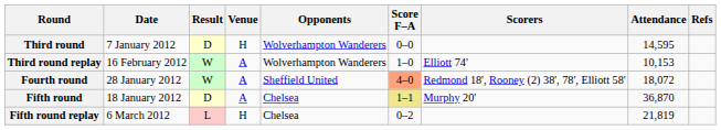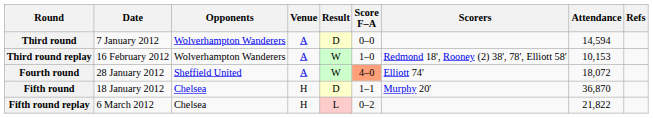 <table class="wikitable plainrowheaders" style="text-align:center">
 <tr>
 <th scope=col>Round</th>
 <th scope=col>Date</th>
+<th scope=col>Opponents</th>
+<th scope=col>Venue</th>
 <th scope=col>Result</th>
-<th scope=col>Venue</th>
-<th scope=col>Opponents</th>
 <th scope=col>Score<br>F–A</th>
 <th scope=col>Scorers</th>
 <th scope=col>Attendance</th>
 <th scope=col>Refs</th>
 </tr>
 <tr>
 <th scope=row>Third round</th>
 <td style=text-align:left>7 January 2012</td>
+<td style=text-align:left><a href='#'>Wolverhampton Wanderers</a></td>
+<td><a href='#'>A</a></td>
 <td style=background:#ffc>D</td>
-<td>H</td>
-<td style=text-align:left><a href='#'>Wolverhampton Wanderers</a></td>
 <td>0–0</td>
 <td></td>
-<td>14,595</td>
+<td>14,594</td>
 <td></td>
 </tr>
 <tr>
 <th scope=row>Third round replay</th>
 <td style=text-align:left>16 February 2012</td>
+<td style=text-align:left>Wolverhampton Wanderers</td>
+<td><a href='#'>A</a></td>
 <td style=background:#cfc>W</td>
-<td><a href='#'>A</a></td>
-<td style=text-align:left>Wolverhampton Wanderers</td>
 <td>1–0</td>
-<td style=text-align:left><a href='#'>Elliott</a> 74'</td>
+<td style=text-align:left><a href='#'>Redmond</a> 18', <a href='#'>Rooney</a> (2) 38', 78', Elliott 58'</td>
 <td>10,153</td>
 <td></td>
 </tr>
 <tr>
 <th scope=row>Fourth round</th>
 <td style=text-align:left>28 January 2012</td>
+<td style=text-align:left><a href='#'>Sheffield United</a></td>
+<td><a href='#'>A</a></td>
 <td style=background:#cfc>W</td>
-<td><a href='#'>A</a></td>
-<td style=text-align:left><a href='#'>Sheffield United</a></td>
 <td style="background: lightsalmon;">4–0</td>
-<td style=text-align:left><a href='#'>Redmond</a> 18', <a href='#'>Rooney</a> (2) 38', 78', Elliott 58'</td>
+<td style=text-align:left><a href='#'>Elliott</a> 74'</td>
 <td>18,072</td>
 <td></td>
 </tr>
 <tr>
 <th scope=row>Fifth round</th>
 <td style=text-align:left>18 January 2012</td>
+<td style=text-align:left><a href='#'>Chelsea</a></td>
+<td>H</td>
 <td style=background:#ffc>D</td>
-<td><a href='#'>A</a></td>
-<td style=text-align:left><a href='#'>Chelsea</a></td>
-<td style="background: khaki;">1–1</td>
+<td>1–1</td>
 <td style=text-align:left><a href='#'>Murphy</a> 20'</td>
 <td>36,870</td>
 <td></td>
 </tr>
 <tr>
 <th scope=row>Fifth round replay</th>
 <td style=text-align:left>6 March 2012</td>
+<td style=text-align:left>Chelsea</td>
+<td>H</td>
 <td style=background:#fcc>L</td>
-<td>H</td>
-<td style=text-align:left>Chelsea</td>
 <td>0–2</td>
 <td></td>
-<td>21,819</td>
+<td>21,822</td>
 <td></td>
 </tr>
 </table>
